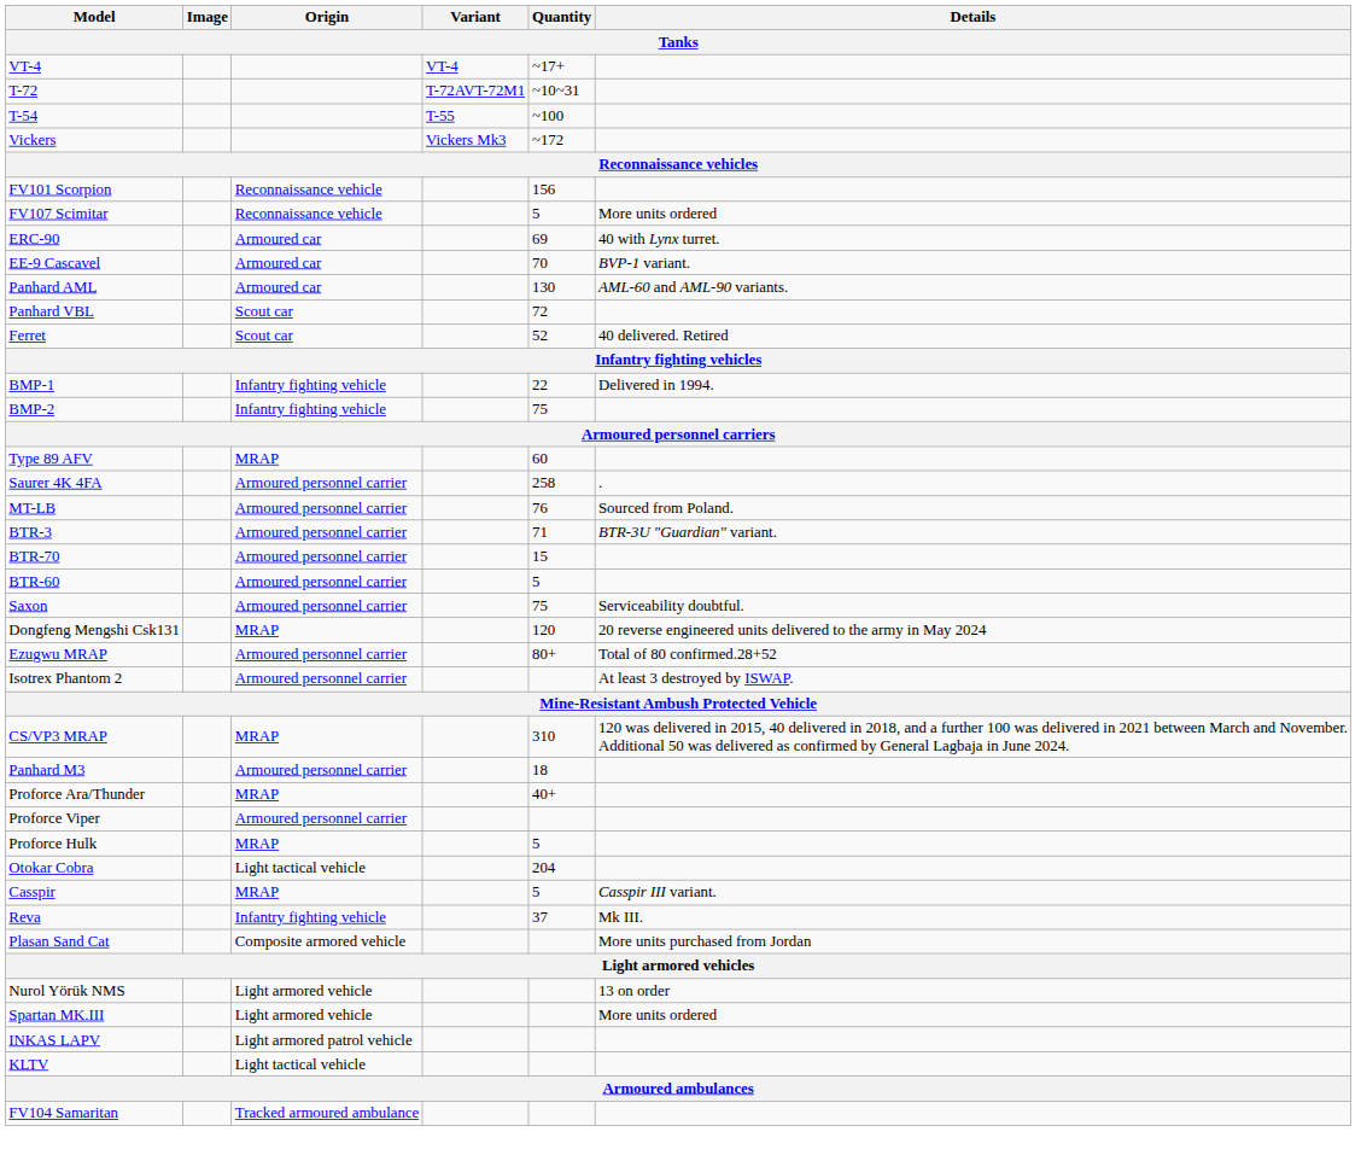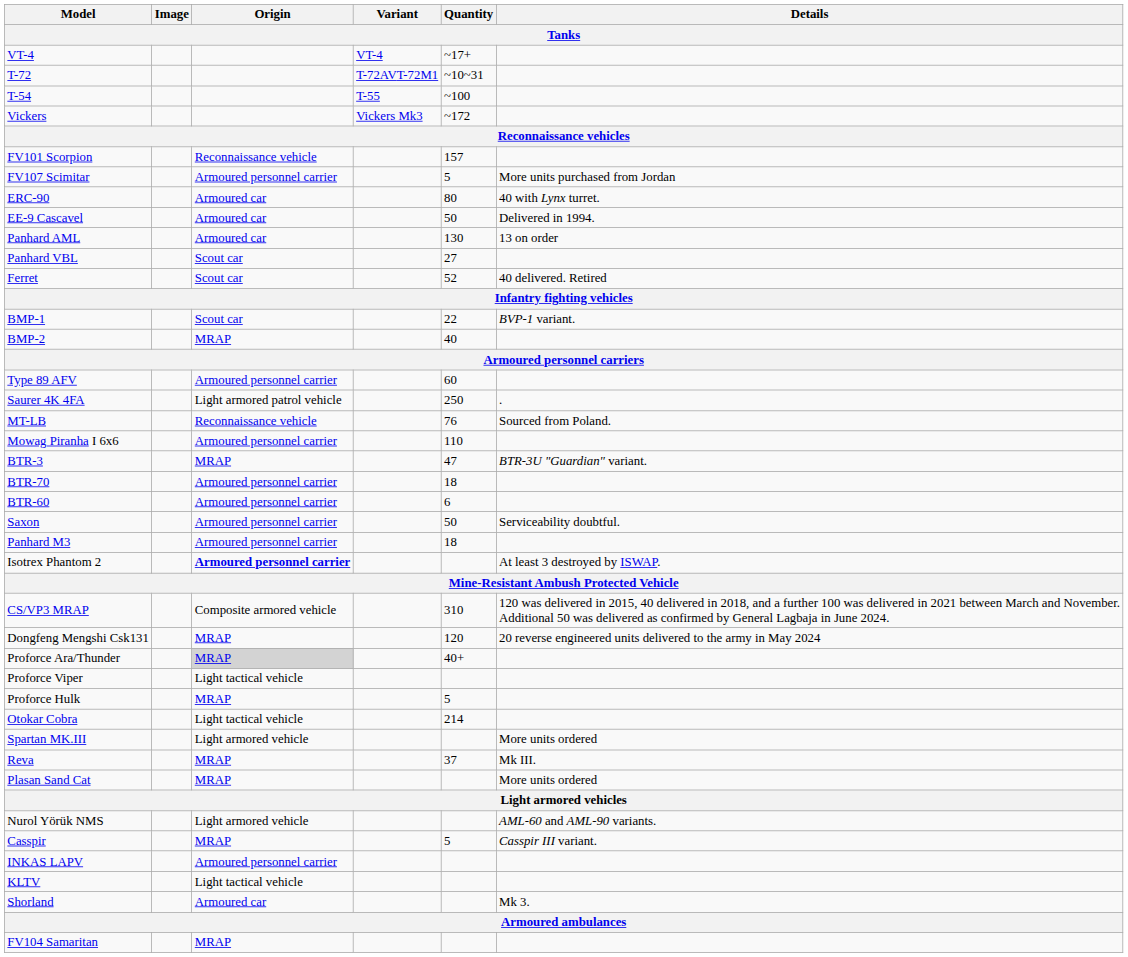 <table class="wikitable">
 <tr>
 <th>Model</th>
 <th>Image</th>
 <th>Origin</th>
 <th>Variant</th>
 <th>Quantity</th>
 <th>Details</th>
 </tr>
 <tr>
 <th colspan="6"><a href='#'>Tanks</a></th>
 </tr>
 <tr>
 <td><a href='#'>VT-4</a></td>
 <td></td>
 <td></td>
 <td><a href='#'>VT-4</a></td>
 <td>~17+</td>
 <td></td>
 </tr>
 <tr>
 <td><a href='#'>T-72</a></td>
 <td></td>
 <td></td>
 <td><a href='#'>T-72AV</a><a href='#'>T-72M1</a></td>
 <td>~10~31</td>
 <td></td>
 </tr>
 <tr>
 <td><a href='#'>T-54</a></td>
 <td></td>
 <td></td>
 <td><a href='#'>T-55</a></td>
 <td>~100</td>
 <td></td>
 </tr>
 <tr>
 <td><a href='#'>Vickers</a></td>
 <td></td>
 <td></td>
 <td><a href='#'>Vickers Mk3</a></td>
 <td>~172</td>
 <td></td>
 </tr>
 <tr>
 <th colspan="6"><a href='#'>Reconnaissance vehicles</a></th>
 </tr>
 <tr>
 <td><a href='#'>FV101 Scorpion</a></td>
 <td></td>
 <td><a href='#'>Reconnaissance vehicle</a></td>
 <td></td>
-<td>156</td>
+<td>157</td>
 <td></td>
 </tr>
 <tr>
 <td><a href='#'>FV107 Scimitar</a></td>
 <td></td>
-<td><a href='#'>Reconnaissance vehicle</a></td>
+<td><a href='#'>Armoured personnel carrier</a></td>
 <td></td>
 <td>5</td>
-<td>More units ordered</td>
+<td>More units purchased from Jordan</td>
 </tr>
 <tr>
 <td><a href='#'>ERC-90</a></td>
 <td></td>
 <td><a href='#'>Armoured car</a></td>
 <td></td>
-<td>69</td>
+<td>80</td>
 <td>40 with <em>Lynx</em> turret.</td>
 </tr>
 <tr>
 <td><a href='#'>EE-9 Cascavel</a></td>
 <td></td>
 <td><a href='#'>Armoured car</a></td>
 <td></td>
-<td>70</td>
-<td><em>BVP-1</em> variant.</td>
+<td>50</td>
+<td>Delivered in 1994.</td>
 </tr>
 <tr>
 <td><a href='#'>Panhard AML</a></td>
 <td></td>
 <td><a href='#'>Armoured car</a></td>
 <td></td>
 <td>130</td>
-<td><em>AML-60</em> and <em>AML-90</em> variants.</td>
+<td>13 on order</td>
 </tr>
 <tr>
 <td><a href='#'>Panhard VBL</a></td>
 <td></td>
 <td><a href='#'>Scout car</a></td>
 <td></td>
-<td>72</td>
+<td>27</td>
 <td></td>
 </tr>
 <tr>
 <td><a href='#'>Ferret</a></td>
 <td></td>
 <td><a href='#'>Scout car</a></td>
 <td></td>
 <td>52</td>
 <td>40 delivered. Retired</td>
 </tr>
 <tr>
 <th colspan="6"><a href='#'>Infantry fighting vehicles</a></th>
 </tr>
 <tr>
 <td><a href='#'>BMP-1</a></td>
 <td></td>
-<td><a href='#'>Infantry fighting vehicle</a></td>
+<td><a href='#'>Scout car</a></td>
 <td><br></td>
 <td>22</td>
-<td>Delivered in 1994.</td>
+<td><em>BVP-1</em> variant.</td>
 </tr>
 <tr>
 <td><a href='#'>BMP-2</a></td>
 <td></td>
-<td><a href='#'>Infantry fighting vehicle</a></td>
+<td><a href='#'>MRAP</a></td>
 <td></td>
-<td>75</td>
+<td>40</td>
 <td></td>
 </tr>
 <tr>
 <th colspan="6"><a href='#'>Armoured personnel carriers</a></th>
 </tr>
 <tr>
 <td><a href='#'>Type 89 AFV</a></td>
 <td></td>
-<td><a href='#'>MRAP</a></td>
+<td><a href='#'>Armoured personnel carrier</a></td>
 <td></td>
 <td>60</td>
 <td></td>
 </tr>
 <tr>
 <td><a href='#'>Saurer 4K 4FA</a></td>
 <td></td>
-<td><a href='#'>Armoured personnel carrier</a></td>
+<td>Light armored patrol vehicle</td>
 <td></td>
-<td>258</td>
+<td>250</td>
 <td>.</td>
 </tr>
 <tr>
 <td><a href='#'>MT-LB</a></td>
 <td></td>
-<td><a href='#'>Armoured personnel carrier</a></td>
+<td><a href='#'>Reconnaissance vehicle</a></td>
 <td></td>
 <td>76</td>
 <td>Sourced from Poland.</td>
 </tr>
 <tr>
-<td><a href='#'>BTR-3</a></td>
+<td><a href='#'>Mowag Piranha</a> I 6x6</td>
 <td></td>
 <td><a href='#'>Armoured personnel carrier</a></td>
 <td></td>
-<td>71</td>
+<td>110</td>
+<td></td>
+</tr>
+<tr>
+<td><a href='#'>BTR-3</a></td>
+<td></td>
+<td><a href='#'>MRAP</a></td>
+<td></td>
+<td>47</td>
 <td><em>BTR-3U "Guardian"</em> variant.</td>
 </tr>
 <tr>
 <td><a href='#'>BTR-70</a></td>
 <td></td>
 <td><a href='#'>Armoured personnel carrier</a></td>
 <td></td>
-<td>15</td>
+<td>18</td>
 <td></td>
 </tr>
 <tr>
 <td><a href='#'>BTR-60</a></td>
 <td></td>
 <td><a href='#'>Armoured personnel carrier</a></td>
 <td></td>
-<td>5</td>
+<td>6</td>
 <td></td>
 </tr>
 <tr>
 <td><a href='#'>Saxon</a></td>
 <td></td>
 <td><a href='#'>Armoured personnel carrier</a></td>
 <td></td>
-<td>75</td>
+<td>50</td>
 <td>Serviceability doubtful.</td>
+</tr>
+<tr>
+<td><a href='#'>Panhard M3</a></td>
+<td></td>
+<td><a href='#'>Armoured personnel carrier</a></td>
+<td></td>
+<td>18</td>
+<td></td>
+</tr>
+<tr>
+<td>Isotrex Phantom 2</td>
+<td></td>
+<td><strong><a href='#'>Armoured personnel carrier</a></strong></td>
+<td></td>
+<td></td>
+<td>At least 3 destroyed by <a href='#'>ISWAP</a>.</td>
+</tr>
+<tr>
+<th colspan="6"><a href='#'>Mine-Resistant Ambush Protected Vehicle</a></th>
+</tr>
+<tr>
+<td><a href='#'>CS/VP3 MRAP</a></td>
+<td></td>
+<td>Composite armored vehicle</td>
+<td></td>
+<td>310</td>
+<td>120 was delivered in 2015, 40 delivered in 2018, and a further 100 was delivered in 2021  between March and November.<br>Additional 50 was delivered as confirmed by General Lagbaja in June 2024.</td>
 </tr>
 <tr>
 <td>Dongfeng Mengshi Csk131</td>
 <td></td>
 <td><a href='#'>MRAP</a></td>
 <td></td>
 <td>120</td>
 <td>20 reverse engineered units delivered to the army in May 2024</td>
 </tr>
 <tr>
-<td><a href='#'>Ezugwu MRAP</a></td>
-<td></td>
-<td><a href='#'>Armoured personnel carrier</a></td>
-<td></td>
-<td>80+</td>
-<td>Total of 80 confirmed.28+52<br></td>
-</tr>
-<tr>
-<td>Isotrex Phantom 2</td>
-<td></td>
-<td><a href='#'>Armoured personnel carrier</a></td>
-<td></td>
-<td></td>
-<td>At least 3 destroyed by <a href='#'>ISWAP</a>.</td>
-</tr>
-<tr>
-<th colspan="6"><a href='#'>Mine-Resistant Ambush Protected Vehicle</a></th>
-</tr>
-<tr>
-<td><a href='#'>CS/VP3 MRAP</a></td>
-<td></td>
-<td><a href='#'>MRAP</a></td>
-<td></td>
-<td>310</td>
-<td>120 was delivered in 2015, 40 delivered in 2018, and a further 100 was delivered in 2021  between March and November.<br>Additional 50 was delivered as confirmed by General Lagbaja in June 2024.</td>
-</tr>
-<tr>
-<td><a href='#'>Panhard M3</a></td>
-<td></td>
-<td><a href='#'>Armoured personnel carrier</a></td>
-<td></td>
-<td>18</td>
-<td></td>
-</tr>
-<tr>
 <td>Proforce Ara/Thunder</td>
 <td></td>
-<td><a href='#'>MRAP</a></td>
+<td style="background: lightgrey;"><a href='#'>MRAP</a></td>
 <td></td>
 <td>40+</td>
 <td></td>
 </tr>
 <tr>
 <td>Proforce Viper</td>
 <td></td>
-<td><a href='#'>Armoured personnel carrier</a></td>
+<td>Light tactical vehicle</td>
 <td></td>
 <td></td>
 <td></td>
 </tr>
 <tr>
 <td>Proforce Hulk</td>
 <td></td>
 <td><a href='#'>MRAP</a></td>
 <td></td>
 <td>5 </td>
 <td></td>
 </tr>
 <tr>
 <td><a href='#'>Otokar Cobra</a></td>
 <td></td>
 <td>Light tactical vehicle</td>
 <td></td>
-<td>204</td>
+<td>214</td>
 <td></td>
+</tr>
+<tr>
+<td><a href='#'>Spartan MK.III</a></td>
+<td></td>
+<td>Light armored vehicle</td>
+<td></td>
+<td></td>
+<td> More units ordered</td>
+</tr>
+<tr>
+<td><a href='#'>Reva</a></td>
+<td></td>
+<td><a href='#'>MRAP</a></td>
+<td></td>
+<td>37</td>
+<td>Mk III.</td>
+</tr>
+<tr>
+<td><a href='#'>Plasan Sand Cat</a></td>
+<td></td>
+<td><a href='#'>MRAP</a></td>
+<td></td>
+<td></td>
+<td>More units ordered</td>
+</tr>
+<tr>
+<th colspan="6">Light armored vehicles</th>
+</tr>
+<tr>
+<td>Nurol Yörük NMS</td>
+<td></td>
+<td>Light armored vehicle</td>
+<td></td>
+<td></td>
+<td><em>AML-60</em> and <em>AML-90</em> variants.</td>
 </tr>
 <tr>
 <td><a href='#'>Casspir</a></td>
 <td></td>
 <td><a href='#'>MRAP</a></td>
 <td></td>
 <td>5</td>
 <td><em>Casspir III</em> variant.</td>
 </tr>
 <tr>
-<td><a href='#'>Reva</a></td>
-<td></td>
-<td><a href='#'>Infantry fighting vehicle</a></td>
-<td></td>
-<td>37</td>
-<td>Mk III.</td>
-</tr>
-<tr>
-<td><a href='#'>Plasan Sand Cat</a></td>
-<td></td>
-<td>Composite armored vehicle</td>
-<td></td>
-<td></td>
-<td>More units purchased from Jordan</td>
-</tr>
-<tr>
-<th colspan="6">Light armored vehicles</th>
-</tr>
-<tr>
-<td>Nurol Yörük NMS</td>
-<td></td>
-<td>Light armored vehicle</td>
-<td></td>
-<td></td>
-<td>13 on order</td>
-</tr>
-<tr>
-<td><a href='#'>Spartan MK.III</a></td>
-<td></td>
-<td>Light armored vehicle</td>
-<td></td>
-<td></td>
-<td> More units ordered</td>
-</tr>
-<tr>
 <td><a href='#'>INKAS LAPV</a></td>
 <td></td>
-<td>Light armored patrol vehicle</td>
+<td><a href='#'>Armoured personnel carrier</a></td>
 <td></td>
 <td></td>
 <td></td>
 </tr>
 <tr>
 <td><a href='#'>KLTV</a></td>
 <td></td>
 <td>Light tactical vehicle</td>
 <td></td>
 <td></td>
 <td></td>
 </tr>
 <tr>
+<td><a href='#'>Shorland</a></td>
+<td></td>
+<td><a href='#'>Armoured car</a></td>
+<td></td>
+<td></td>
+<td>Mk 3.</td>
+</tr>
+<tr>
 <th colspan="6"><a href='#'>Armoured ambulances</a></th>
 </tr>
 <tr>
 <td><a href='#'>FV104 Samaritan</a></td>
 <td></td>
-<td><a href='#'>Tracked armoured ambulance</a></td>
+<td><a href='#'>MRAP</a></td>
 <td></td>
 <td></td>
 <td></td>
 </tr>
 </table>
